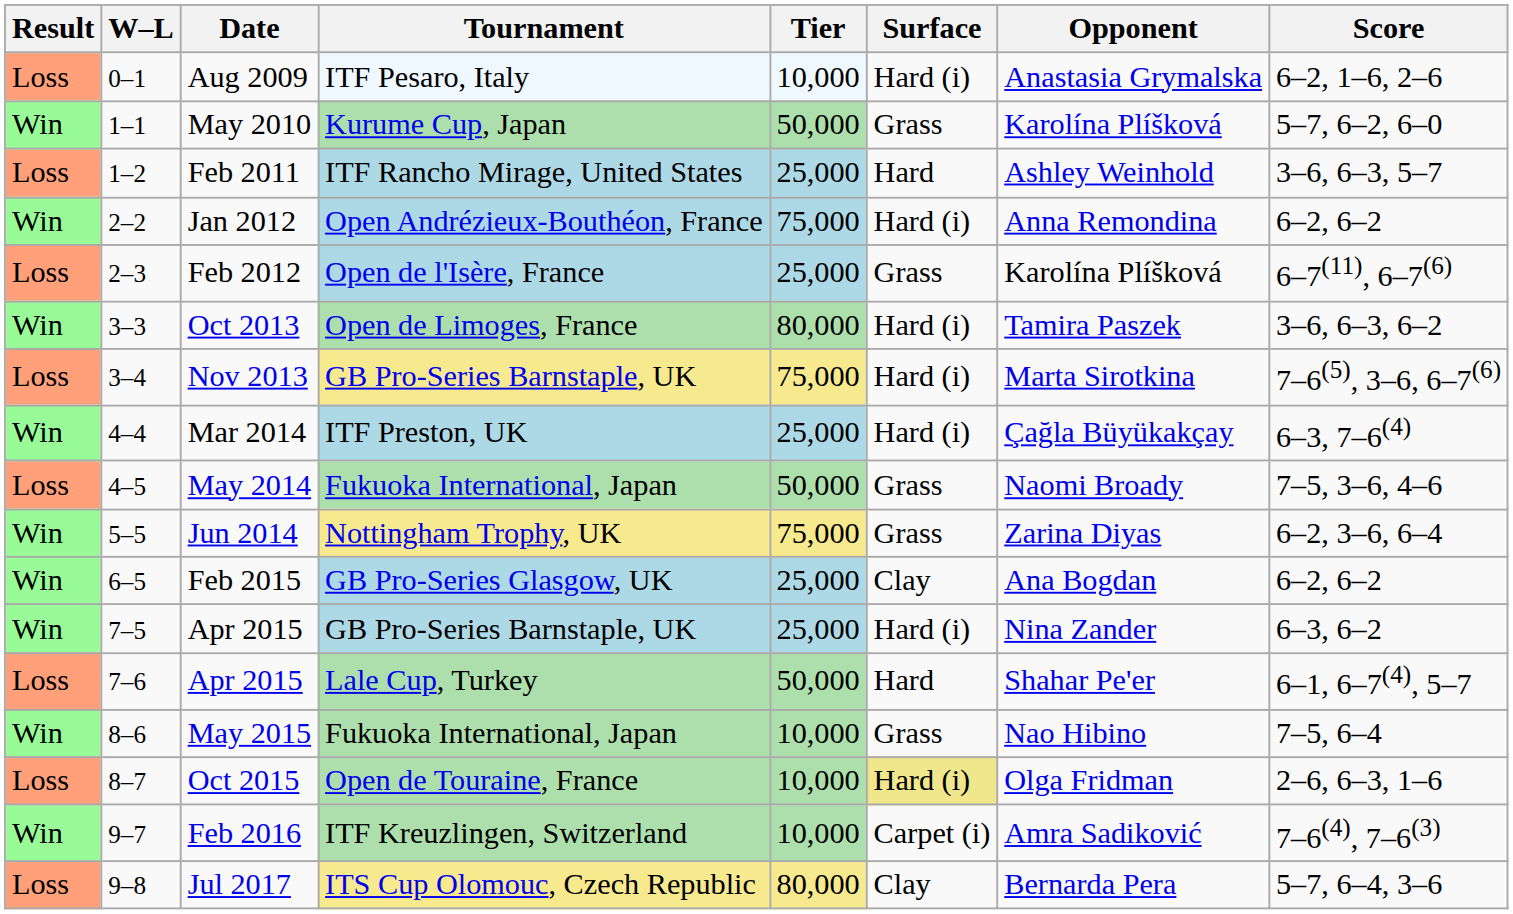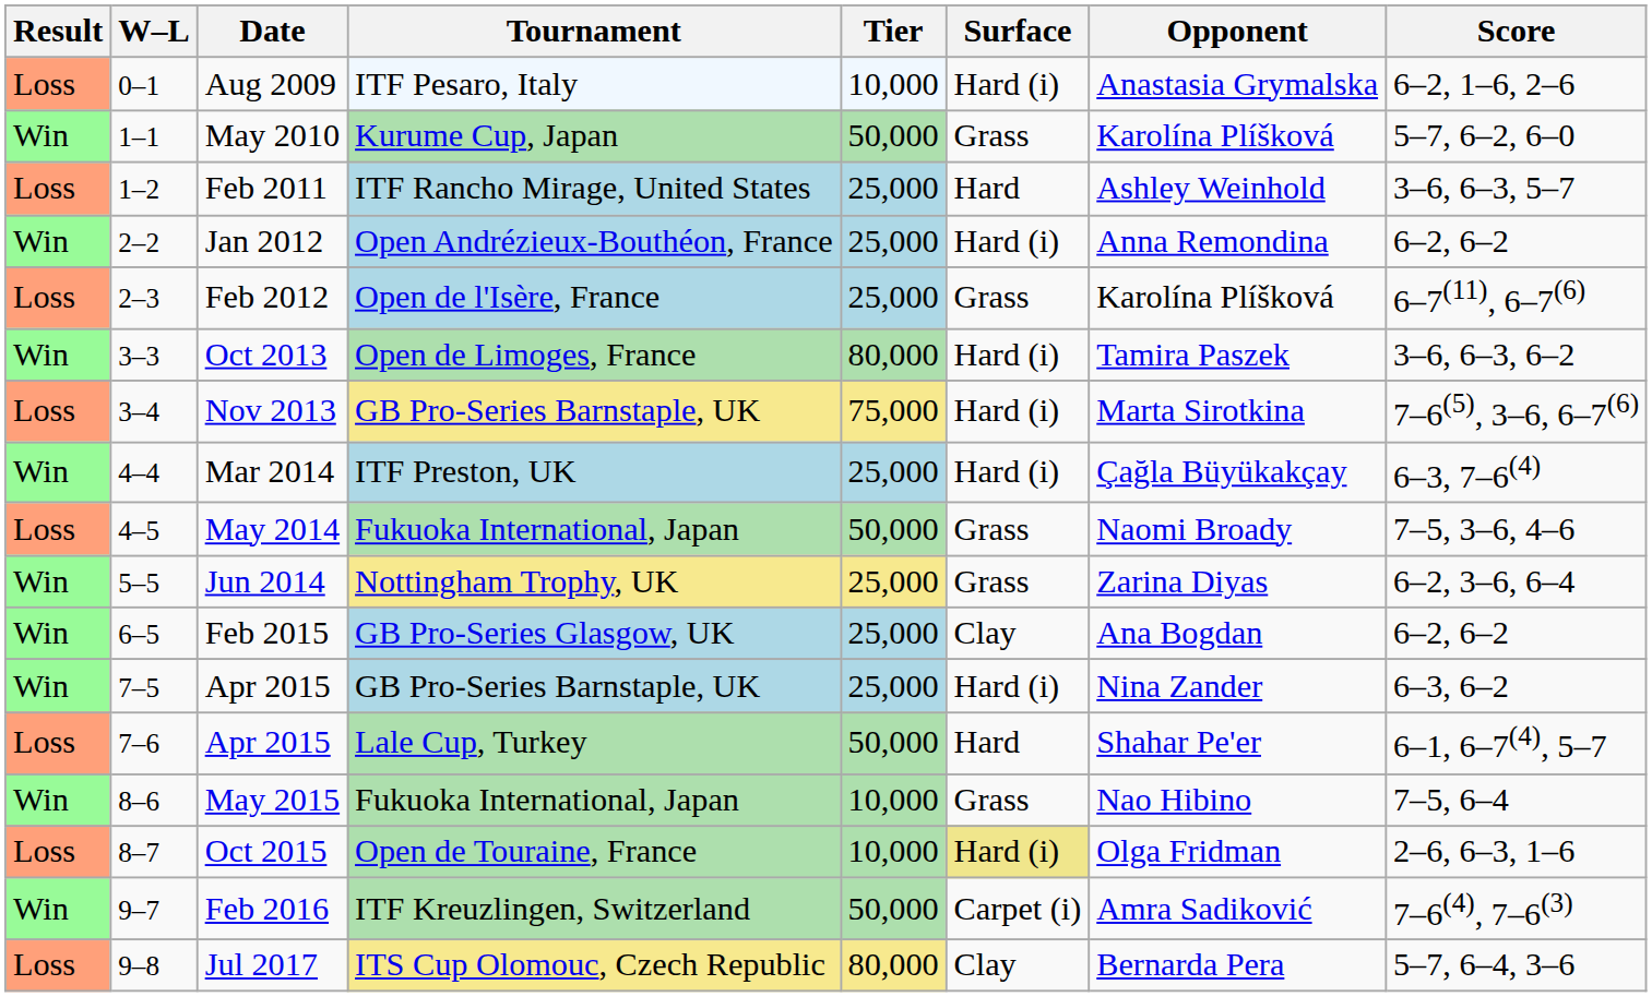 <table class="sortable wikitable">
 <tr>
 <th>Result</th>
 <th class="unsortable">W–L</th>
 <th>Date</th>
 <th>Tournament</th>
 <th>Tier</th>
 <th>Surface</th>
 <th>Opponent</th>
 <th class="unsortable">Score</th>
 </tr>
 <tr>
 <td style="background:#ffa07a;">Loss</td>
 <td><small>0–1</small></td>
 <td>Aug 2009</td>
 <td style="background:#f0f8ff;">ITF Pesaro, Italy</td>
 <td style="background:#f0f8ff;">10,000</td>
 <td>Hard (i)</td>
 <td> <a href='#'>Anastasia Grymalska</a></td>
 <td>6–2, 1–6, 2–6</td>
 </tr>
 <tr>
 <td style="background:#98fb98;">Win</td>
 <td><small>1–1</small></td>
 <td>May 2010</td>
 <td style="background:#addfad;"><a href='#'>Kurume Cup</a>, Japan</td>
 <td style="background:#addfad;">50,000</td>
 <td>Grass</td>
 <td> <a href='#'>Karolína Plíšková</a></td>
 <td>5–7, 6–2, 6–0</td>
 </tr>
 <tr>
 <td style="background:#ffa07a;">Loss</td>
 <td><small>1–2</small></td>
 <td>Feb 2011</td>
 <td style="background:lightblue;">ITF Rancho Mirage, United States</td>
 <td style="background:lightblue;">25,000</td>
 <td>Hard</td>
 <td> <a href='#'>Ashley Weinhold</a></td>
 <td>3–6, 6–3, 5–7</td>
 </tr>
 <tr>
 <td style="background:#98fb98;">Win</td>
 <td><small>2–2</small></td>
 <td>Jan 2012</td>
 <td style="background:lightblue;"><a href='#'>Open Andrézieux-Bouthéon</a>, France</td>
-<td style="background:lightblue;">75,000</td>
+<td style="background:lightblue;">25,000</td>
 <td>Hard (i)</td>
 <td> <a href='#'>Anna Remondina</a></td>
 <td>6–2, 6–2</td>
 </tr>
 <tr>
 <td style="background:#ffa07a;">Loss</td>
 <td><small>2–3</small></td>
 <td>Feb 2012</td>
 <td style="background:lightblue;"><a href='#'>Open de l'Isère</a>, France</td>
 <td style="background:lightblue;">25,000</td>
 <td>Grass</td>
 <td> Karolína Plíšková</td>
 <td>6–7<sup>(11)</sup>, 6–7<sup>(6)</sup></td>
 </tr>
 <tr>
 <td style="background:#98fb98;">Win</td>
 <td><small>3–3</small></td>
 <td><a href='#'>Oct 2013</a></td>
 <td style="background:#addfad;"><a href='#'>Open de Limoges</a>, France</td>
 <td style="background:#addfad;">80,000</td>
 <td>Hard (i)</td>
 <td> <a href='#'>Tamira Paszek</a></td>
 <td>3–6, 6–3, 6–2</td>
 </tr>
 <tr>
 <td style="background:#ffa07a;">Loss</td>
 <td><small>3–4</small></td>
 <td><a href='#'>Nov 2013</a></td>
 <td style="background:#f7e98e;"><a href='#'>GB Pro-Series Barnstaple</a>, UK</td>
 <td style="background:#f7e98e;">75,000</td>
 <td>Hard (i)</td>
 <td> <a href='#'>Marta Sirotkina</a></td>
 <td>7–6<sup>(5)</sup>, 3–6, 6–7<sup>(6)</sup></td>
 </tr>
 <tr>
 <td style="background:#98fb98;">Win</td>
 <td><small>4–4</small></td>
 <td>Mar 2014</td>
 <td style="background:lightblue;">ITF Preston, UK</td>
 <td style="background:lightblue;">25,000</td>
 <td>Hard (i)</td>
 <td> <a href='#'>Çağla Büyükakçay</a></td>
 <td>6–3, 7–6<sup>(4)</sup></td>
 </tr>
 <tr>
 <td style="background:#ffa07a;">Loss</td>
 <td><small>4–5</small></td>
 <td><a href='#'>May 2014</a></td>
 <td style="background:#addfad;"><a href='#'>Fukuoka International</a>, Japan</td>
 <td style="background:#addfad;">50,000</td>
 <td>Grass</td>
 <td> <a href='#'>Naomi Broady</a></td>
 <td>7–5, 3–6, 4–6</td>
 </tr>
 <tr>
 <td style="background:#98fb98;">Win</td>
 <td><small>5–5</small></td>
 <td><a href='#'>Jun 2014</a></td>
 <td style="background:#f7e98e;"><a href='#'>Nottingham Trophy</a>, UK</td>
-<td style="background:#f7e98e;">75,000</td>
+<td style="background:#f7e98e;">25,000</td>
 <td>Grass</td>
 <td> <a href='#'>Zarina Diyas</a></td>
 <td>6–2, 3–6, 6–4</td>
 </tr>
 <tr>
 <td style="background:#98fb98;">Win</td>
 <td><small>6–5</small></td>
 <td>Feb 2015</td>
 <td style="background:lightblue;"><a href='#'>GB Pro-Series Glasgow</a>, UK</td>
 <td style="background:lightblue;">25,000</td>
 <td>Clay</td>
 <td> <a href='#'>Ana Bogdan</a></td>
 <td>6–2, 6–2</td>
 </tr>
 <tr>
 <td style="background:#98fb98;">Win</td>
 <td><small>7–5</small></td>
 <td>Apr 2015</td>
 <td style="background:lightblue;">GB Pro-Series Barnstaple, UK</td>
 <td style="background:lightblue;">25,000</td>
 <td>Hard (i)</td>
 <td> <a href='#'>Nina Zander</a></td>
 <td>6–3, 6–2</td>
 </tr>
 <tr>
 <td style="background:#ffa07a;">Loss</td>
 <td><small>7–6</small></td>
 <td><a href='#'>Apr 2015</a></td>
 <td style="background:#addfad;"><a href='#'>Lale Cup</a>, Turkey</td>
 <td style="background:#addfad;">50,000</td>
 <td>Hard</td>
 <td> <a href='#'>Shahar Pe'er</a></td>
 <td>6–1, 6–7<sup>(4)</sup>, 5–7</td>
 </tr>
 <tr>
 <td style="background:#98fb98;">Win</td>
 <td><small>8–6</small></td>
 <td><a href='#'>May 2015</a></td>
 <td style="background:#addfad;">Fukuoka International, Japan</td>
 <td style="background:#addfad;">10,000</td>
 <td>Grass</td>
 <td> <a href='#'>Nao Hibino</a></td>
 <td>7–5, 6–4</td>
 </tr>
 <tr>
 <td style="background:#ffa07a;">Loss</td>
 <td><small>8–7</small></td>
 <td><a href='#'>Oct 2015</a></td>
 <td style="background:#addfad;"><a href='#'>Open de Touraine</a>, France</td>
 <td style="background:#addfad;">10,000</td>
 <td style="background: khaki;">Hard (i)</td>
 <td> <a href='#'>Olga Fridman</a></td>
 <td>2–6, 6–3, 1–6</td>
 </tr>
 <tr>
 <td style="background:#98fb98;">Win</td>
 <td><small>9–7</small></td>
 <td><a href='#'>Feb 2016</a></td>
 <td style="background:#addfad;">ITF Kreuzlingen, Switzerland</td>
-<td style="background:#addfad;">10,000</td>
+<td style="background:#addfad;">50,000</td>
 <td>Carpet (i)</td>
 <td> <a href='#'>Amra Sadiković</a></td>
 <td>7–6<sup>(4)</sup>, 7–6<sup>(3)</sup></td>
 </tr>
 <tr>
 <td style="background:#ffa07a;">Loss</td>
 <td><small>9–8</small></td>
 <td><a href='#'>Jul 2017</a></td>
 <td style="background:#f7e98e;"><a href='#'>ITS Cup Olomouc</a>, Czech Republic</td>
 <td style="background:#f7e98e;">80,000</td>
 <td>Clay</td>
 <td> <a href='#'>Bernarda Pera</a></td>
 <td>5–7, 6–4, 3–6</td>
 </tr>
 </table>
